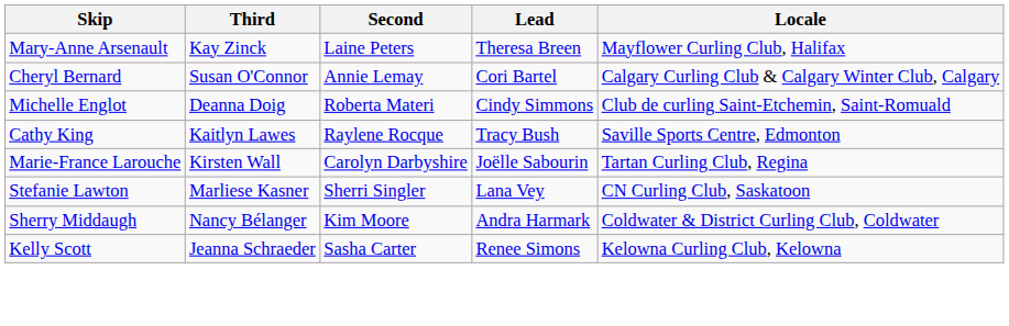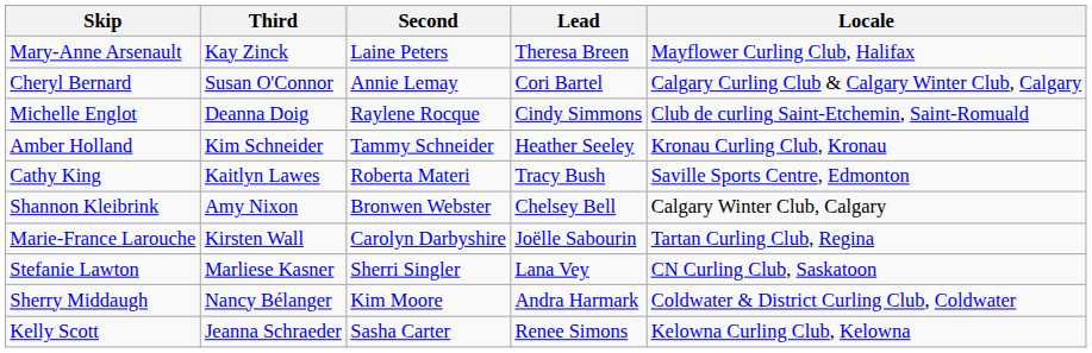 <table class="wikitable">
 <tr>
 <th>Skip</th>
 <th>Third</th>
 <th>Second</th>
 <th>Lead</th>
 <th>Locale</th>
 </tr>
 <tr>
 <td><a href='#'>Mary-Anne Arsenault</a></td>
 <td><a href='#'>Kay Zinck</a></td>
 <td><a href='#'>Laine Peters</a></td>
 <td><a href='#'>Theresa Breen</a></td>
 <td> <a href='#'>Mayflower Curling Club</a>, <a href='#'>Halifax</a></td>
 </tr>
 <tr>
 <td><a href='#'>Cheryl Bernard</a></td>
 <td><a href='#'>Susan O'Connor</a></td>
 <td><a href='#'>Annie Lemay</a></td>
 <td><a href='#'>Cori Bartel</a></td>
 <td> <a href='#'>Calgary Curling Club</a> & <a href='#'>Calgary Winter Club</a>, <a href='#'>Calgary</a></td>
 </tr>
 <tr>
 <td><a href='#'>Michelle Englot</a></td>
 <td><a href='#'>Deanna Doig</a></td>
-<td><a href='#'>Roberta Materi</a></td>
+<td><a href='#'>Raylene Rocque</a></td>
 <td><a href='#'>Cindy Simmons</a></td>
 <td> <a href='#'>Club de curling Saint-Etchemin</a>, <a href='#'>Saint-Romuald</a></td>
 </tr>
 <tr>
+<td><a href='#'>Amber Holland</a></td>
+<td><a href='#'>Kim Schneider</a></td>
+<td><a href='#'>Tammy Schneider</a></td>
+<td><a href='#'>Heather Seeley</a></td>
+<td> <a href='#'>Kronau Curling Club</a>, <a href='#'>Kronau</a></td>
+</tr>
+<tr>
 <td><a href='#'>Cathy King</a></td>
 <td><a href='#'>Kaitlyn Lawes</a></td>
-<td><a href='#'>Raylene Rocque</a></td>
+<td><a href='#'>Roberta Materi</a></td>
 <td><a href='#'>Tracy Bush</a></td>
 <td> <a href='#'>Saville Sports Centre</a>, <a href='#'>Edmonton</a></td>
+</tr>
+<tr>
+<td><a href='#'>Shannon Kleibrink</a></td>
+<td><a href='#'>Amy Nixon</a></td>
+<td><a href='#'>Bronwen Webster</a></td>
+<td><a href='#'>Chelsey Bell</a></td>
+<td> Calgary Winter Club, Calgary</td>
 </tr>
 <tr>
 <td><a href='#'>Marie-France Larouche</a></td>
 <td><a href='#'>Kirsten Wall</a></td>
 <td><a href='#'>Carolyn Darbyshire</a></td>
 <td><a href='#'>Joëlle Sabourin</a></td>
 <td> <a href='#'>Tartan Curling Club</a>, <a href='#'>Regina</a></td>
 </tr>
 <tr>
 <td><a href='#'>Stefanie Lawton</a></td>
 <td><a href='#'>Marliese Kasner</a></td>
 <td><a href='#'>Sherri Singler</a></td>
 <td><a href='#'>Lana Vey</a></td>
 <td> <a href='#'>CN Curling Club</a>, <a href='#'>Saskatoon</a></td>
 </tr>
 <tr>
 <td><a href='#'>Sherry Middaugh</a></td>
 <td><a href='#'>Nancy Bélanger</a></td>
 <td><a href='#'>Kim Moore</a></td>
 <td><a href='#'>Andra Harmark</a></td>
 <td> <a href='#'>Coldwater & District Curling Club</a>, <a href='#'>Coldwater</a></td>
 </tr>
 <tr>
 <td><a href='#'>Kelly Scott</a></td>
 <td><a href='#'>Jeanna Schraeder</a></td>
 <td><a href='#'>Sasha Carter</a></td>
 <td><a href='#'>Renee Simons</a></td>
 <td> <a href='#'>Kelowna Curling Club</a>, <a href='#'>Kelowna</a></td>
 </tr>
 </table>
